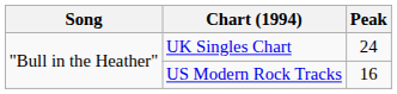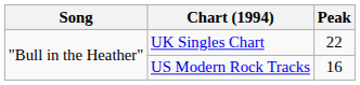 <table class="wikitable">
 <tr>
 <th>Song</th>
 <th>Chart (1994)</th>
 <th>Peak</th>
 </tr>
 <tr>
 <td rowspan="2">"Bull in the Heather"</td>
 <td><a href='#'>UK Singles Chart</a></td>
-<td align="center">24</td>
+<td align="center">22</td>
 </tr>
 <tr>
 <td><a href='#'>US Modern Rock Tracks</a></td>
 <td align="center">16</td>
 </tr>
 </table>
